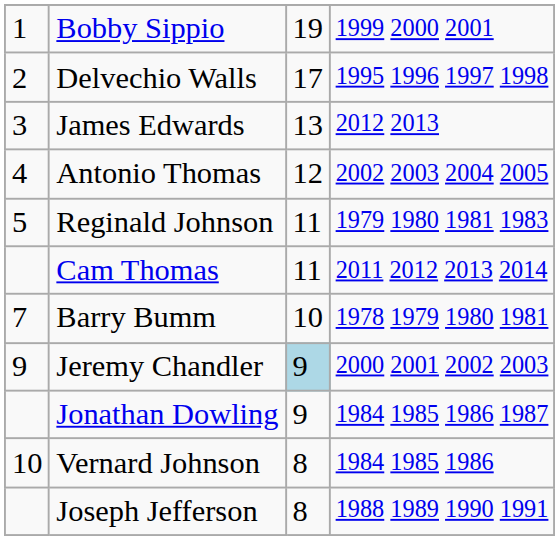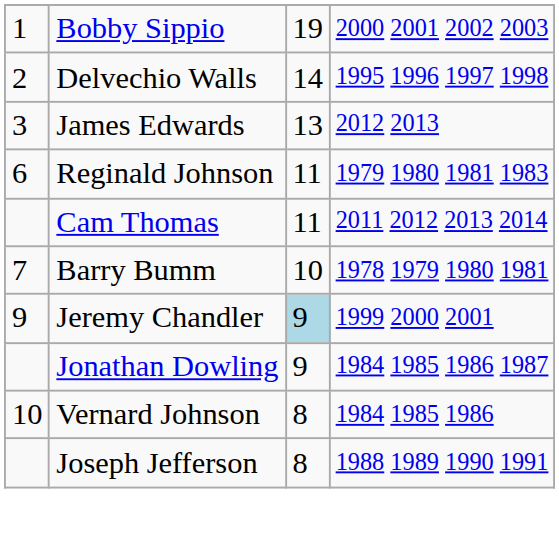 <table class="wikitable">
 <tr>
 </tr>
 <tr>
 <td>1</td>
 <td><a href='#'>Bobby Sippio</a></td>
 <td>19</td>
-<td style="font-size:80%;"><a href='#'>1999</a> <a href='#'>2000</a> <a href='#'>2001</a></td>
+<td style="font-size:80%;"><a href='#'>2000</a> <a href='#'>2001</a> <a href='#'>2002</a> <a href='#'>2003</a></td>
 </tr>
 <tr>
 <td>2</td>
 <td>Delvechio Walls</td>
-<td>17</td>
+<td>14</td>
 <td style="font-size:80%;"><a href='#'>1995</a> <a href='#'>1996</a> <a href='#'>1997</a> <a href='#'>1998</a></td>
 </tr>
 <tr>
 <td>3</td>
 <td>James Edwards</td>
 <td>13</td>
 <td style="font-size:80%;"><a href='#'>2012</a> <a href='#'>2013</a></td>
 </tr>
 <tr>
-<td>4</td>
-<td>Antonio Thomas</td>
-<td>12</td>
-<td style="font-size:80%;"><a href='#'>2002</a> <a href='#'>2003</a> <a href='#'>2004</a> <a href='#'>2005</a></td>
-</tr>
-<tr>
-<td>5</td>
+<td>6</td>
 <td>Reginald Johnson</td>
 <td>11</td>
 <td style="font-size:80%;"><a href='#'>1979</a> <a href='#'>1980</a> <a href='#'>1981</a> <a href='#'>1983</a></td>
 </tr>
 <tr>
 <td></td>
 <td><a href='#'>Cam Thomas</a></td>
 <td>11</td>
 <td style="font-size:80%;"><a href='#'>2011</a> <a href='#'>2012</a> <a href='#'>2013</a> <a href='#'>2014</a></td>
 </tr>
 <tr>
 <td>7</td>
 <td>Barry Bumm</td>
 <td>10</td>
 <td style="font-size:80%;"><a href='#'>1978</a> <a href='#'>1979</a> <a href='#'>1980</a> <a href='#'>1981</a></td>
 </tr>
 <tr>
 <td>9</td>
 <td>Jeremy Chandler</td>
 <td style="background: lightblue;">9</td>
-<td style="font-size:80%;"><a href='#'>2000</a> <a href='#'>2001</a> <a href='#'>2002</a> <a href='#'>2003</a></td>
+<td style="font-size:80%;"><a href='#'>1999</a> <a href='#'>2000</a> <a href='#'>2001</a></td>
 </tr>
 <tr>
 <td></td>
 <td><a href='#'>Jonathan Dowling</a></td>
 <td>9</td>
 <td style="font-size:80%;"><a href='#'>1984</a> <a href='#'>1985</a> <a href='#'>1986</a> <a href='#'>1987</a></td>
 </tr>
 <tr>
 <td>10</td>
 <td>Vernard Johnson</td>
 <td>8</td>
 <td style="font-size:80%;"><a href='#'>1984</a> <a href='#'>1985</a> <a href='#'>1986</a></td>
 </tr>
 <tr>
 <td></td>
 <td>Joseph Jefferson</td>
 <td>8</td>
 <td style="font-size:80%;"><a href='#'>1988</a> <a href='#'>1989</a> <a href='#'>1990</a> <a href='#'>1991</a></td>
 </tr>
 </table>
